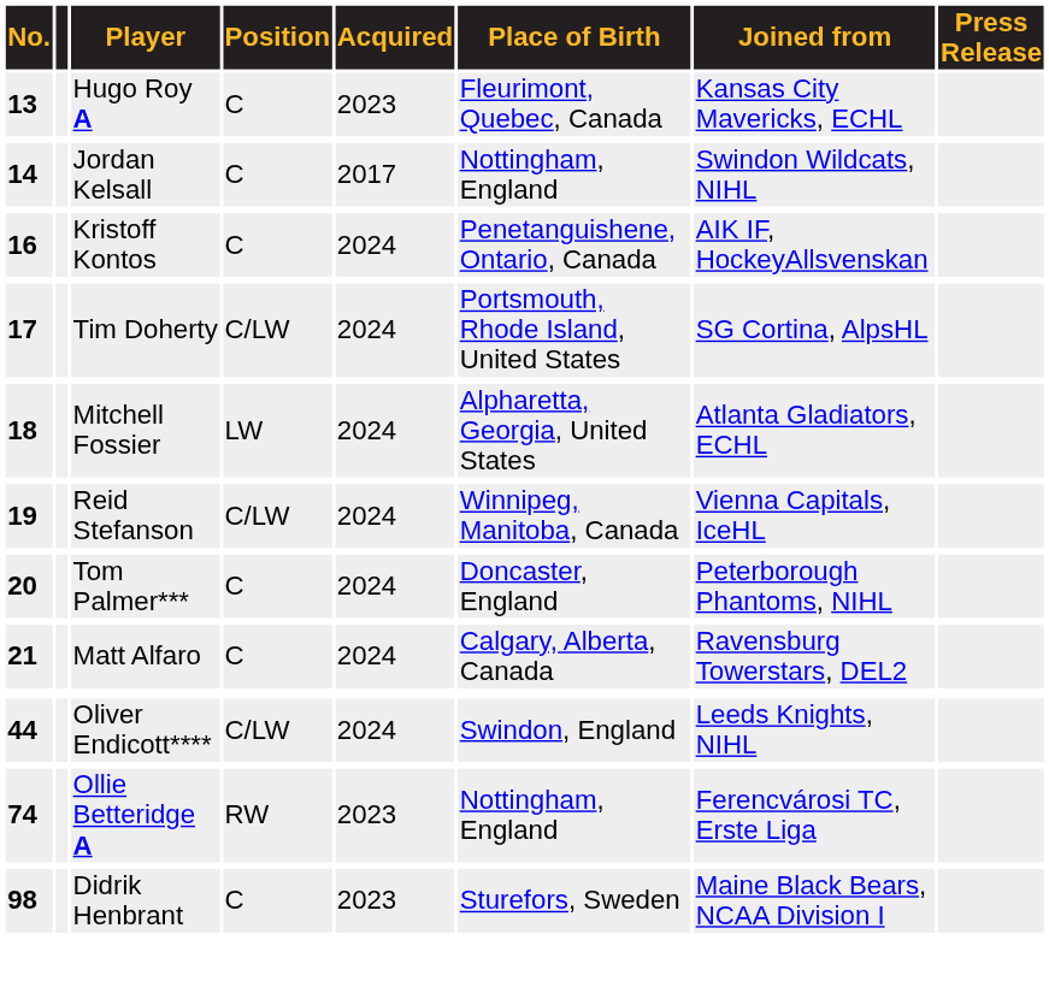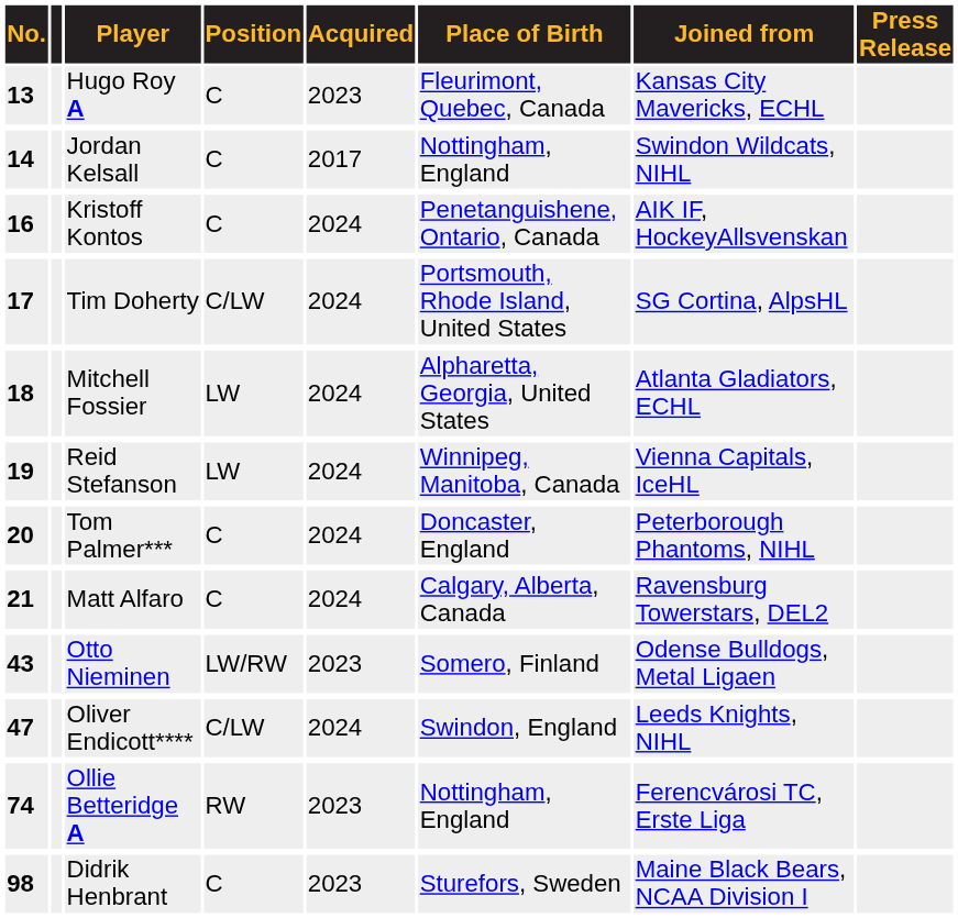 <table>
 <tr bgcolor="#231F20" style="color: #FDB827">
 <th width=4%>No.</th>
 <th width=6%></th>
 <th width=18%>Player</th>
 <th width=8%>Position</th>
 <th width=7%>Acquired</th>
 <th width=30%>Place of Birth</th>
 <th width=32%>Joined from</th>
 <th width=10%>Press Release</th>
 </tr>
 <tr style="background:#eee;">
 <td><strong>13</strong></td>
 <td></td>
 <td align="left">Hugo Roy <a href='#'><strong>A</strong></a></td>
 <td>C</td>
 <td>2023</td>
 <td align="left"><a href='#'>Fleurimont, Quebec</a>, Canada</td>
 <td align="left"><a href='#'>Kansas City Mavericks</a>, <a href='#'>ECHL</a></td>
 <td></td>
 </tr>
 <tr>
 </tr>
 <tr style="background:#eee;">
 <td><strong>14</strong></td>
 <td></td>
 <td align="left">Jordan Kelsall</td>
 <td>C</td>
 <td>2017</td>
 <td align="left"><a href='#'>Nottingham</a>, England</td>
 <td align="left"><a href='#'>Swindon Wildcats</a>, <a href='#'>NIHL</a></td>
 <td></td>
 </tr>
 <tr>
 </tr>
 <tr style="background:#eee;">
 <td><strong>16</strong></td>
 <td></td>
 <td align="left">Kristoff Kontos</td>
 <td>C</td>
 <td>2024</td>
 <td align="left"><a href='#'>Penetanguishene, Ontario</a>, Canada</td>
 <td align="left"><a href='#'>AIK IF</a>, <a href='#'>HockeyAllsvenskan</a></td>
 <td></td>
 </tr>
 <tr>
 </tr>
 <tr style="background:#eee;">
 <td><strong>17</strong></td>
 <td></td>
 <td align="left">Tim Doherty</td>
 <td>C/LW</td>
 <td>2024</td>
 <td align="left"><a href='#'>Portsmouth, Rhode Island</a>, United States</td>
 <td align="left"><a href='#'>SG Cortina</a>, <a href='#'>AlpsHL</a></td>
 <td></td>
 </tr>
 <tr>
 </tr>
 <tr style="background:#eee;">
 <td><strong>18</strong></td>
 <td></td>
 <td align="left">Mitchell Fossier</td>
 <td>LW</td>
 <td>2024</td>
 <td align="left"><a href='#'>Alpharetta, Georgia</a>, United States</td>
 <td align="left"><a href='#'>Atlanta Gladiators</a>, <a href='#'>ECHL</a></td>
 <td></td>
 </tr>
 <tr>
 </tr>
 <tr style="background:#eee;">
 <td><strong>19</strong></td>
 <td></td>
 <td align="left">Reid Stefanson</td>
-<td>C/LW</td>
+<td>LW</td>
 <td>2024</td>
 <td align="left"><a href='#'>Winnipeg, Manitoba</a>, Canada</td>
 <td align="left"><a href='#'>Vienna Capitals</a>, <a href='#'>IceHL</a></td>
 <td></td>
 </tr>
 <tr>
 </tr>
 <tr style="background:#eee;">
 <td><strong>20</strong></td>
 <td></td>
 <td align="left">Tom Palmer***</td>
 <td>C</td>
 <td>2024</td>
 <td align="left"><a href='#'>Doncaster</a>, England</td>
 <td align="left"><a href='#'>Peterborough Phantoms</a>, <a href='#'>NIHL</a></td>
 <td></td>
 </tr>
 <tr>
 </tr>
 <tr style="background:#eee;">
 <td><strong>21</strong></td>
 <td></td>
 <td align="left">Matt Alfaro</td>
 <td>C</td>
 <td>2024</td>
 <td align="left"><a href='#'>Calgary, Alberta</a>, Canada</td>
 <td align="left"><a href='#'>Ravensburg Towerstars</a>, <a href='#'>DEL2</a></td>
 <td></td>
 </tr>
 <tr>
 </tr>
+<tr style="background:#eee;">
+<td><strong>43</strong></td>
+<td></td>
+<td align="left"><a href='#'>Otto Nieminen</a></td>
+<td>LW/RW</td>
+<td>2023</td>
+<td align="left"><a href='#'>Somero</a>, Finland</td>
+<td align="left"><a href='#'>Odense Bulldogs</a>, <a href='#'>Metal Ligaen</a></td>
+<td></td>
+</tr>
 <tr>
 </tr>
 <tr style="background:#eee;">
-<td><strong>44</strong></td>
+<td><strong>47</strong></td>
 <td></td>
 <td align="left">Oliver Endicott****</td>
 <td>C/LW</td>
 <td>2024</td>
 <td align="left"><a href='#'>Swindon</a>, England</td>
 <td align="left"><a href='#'>Leeds Knights</a>, <a href='#'>NIHL</a></td>
 <td></td>
 </tr>
 <tr>
 </tr>
 <tr style="background:#eee;">
 <td><strong>74</strong></td>
 <td></td>
 <td align="left"><a href='#'>Ollie Betteridge</a> <a href='#'><strong>A</strong></a></td>
 <td>RW</td>
 <td>2023</td>
 <td align="left"><a href='#'>Nottingham</a>, England</td>
 <td align="left"><a href='#'>Ferencvárosi TC</a>, <a href='#'>Erste Liga</a></td>
 <td></td>
 </tr>
 <tr>
 </tr>
 <tr style="background:#eee;">
 <td><strong>98</strong></td>
 <td></td>
 <td align="left">Didrik Henbrant</td>
 <td>C</td>
 <td>2023</td>
 <td align="left"><a href='#'>Sturefors</a>, Sweden</td>
 <td align="left"><a href='#'>Maine Black Bears</a>, <a href='#'>NCAA Division I</a></td>
 <td></td>
 </tr>
 <tr>
 </tr>
 </table>
